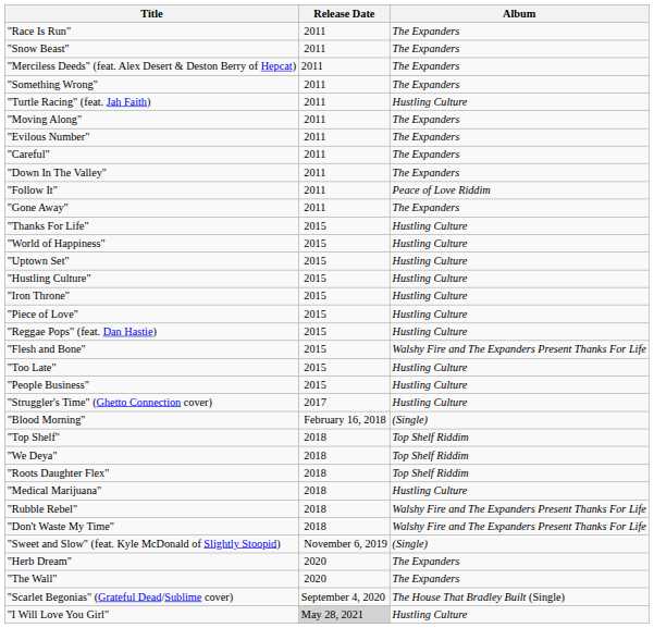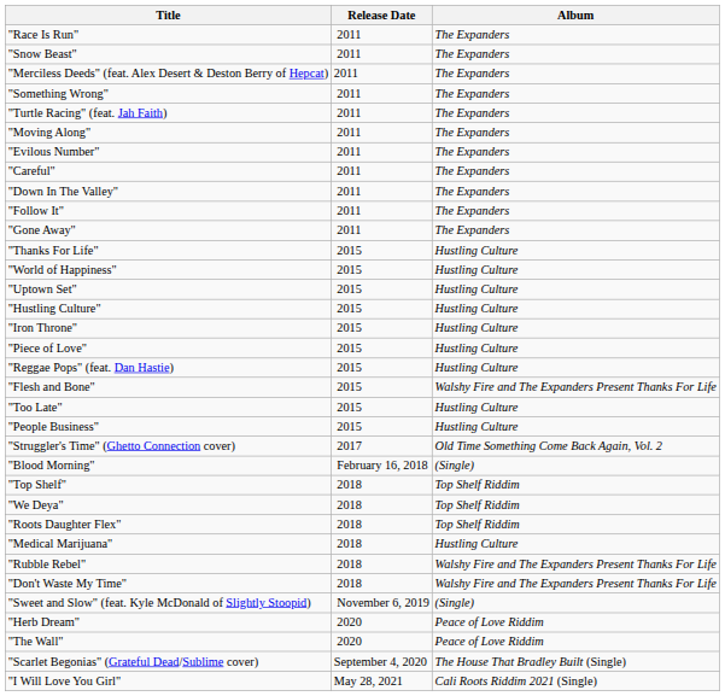 <table class="wikitable">
 <tr>
 <th>Title</th>
 <th>Release Date</th>
 <th>Album</th>
 </tr>
 <tr>
 <td>"Race Is Run"</td>
 <td> 2011</td>
 <td><em>The Expanders</em></td>
 </tr>
 <tr>
 <td>"Snow Beast"</td>
 <td> 2011</td>
 <td><em>The Expanders</em></td>
 </tr>
 <tr>
 <td>"Merciless Deeds" (feat. Alex Desert & Deston Berry of <a href='#'>Hepcat</a>)</td>
 <td>2011</td>
 <td><em>The Expanders</em></td>
 </tr>
 <tr>
 <td>"Something Wrong"</td>
 <td> 2011</td>
 <td><em>The Expanders</em></td>
 </tr>
 <tr>
 <td>"Turtle Racing" (feat. <a href='#'>Jah Faith</a>)</td>
 <td> 2011</td>
-<td><em>Hustling Culture</em></td>
+<td><em>The Expanders</em></td>
 </tr>
 <tr>
 <td>"Moving Along"</td>
 <td> 2011</td>
 <td><em>The Expanders</em></td>
 </tr>
 <tr>
 <td>"Evilous Number"</td>
 <td> 2011</td>
 <td><em>The Expanders</em></td>
 </tr>
 <tr>
 <td>"Careful"</td>
 <td> 2011</td>
 <td><em>The Expanders</em></td>
 </tr>
 <tr>
 <td>"Down In The Valley"</td>
 <td> 2011</td>
 <td><em>The Expanders</em></td>
 </tr>
 <tr>
 <td>"Follow It"</td>
 <td> 2011</td>
-<td><em>Peace of Love Riddim</em></td>
+<td><em>The Expanders</em></td>
 </tr>
 <tr>
 <td>"Gone Away"</td>
 <td> 2011</td>
 <td><em>The Expanders</em></td>
 </tr>
 <tr>
 <td>"Thanks For Life"</td>
 <td> 2015</td>
 <td><em>Hustling Culture</em></td>
 </tr>
 <tr>
 <td>"World of Happiness"</td>
 <td> 2015</td>
 <td><em>Hustling Culture</em></td>
 </tr>
 <tr>
 <td>"Uptown Set"</td>
 <td> 2015</td>
 <td><em>Hustling Culture</em></td>
 </tr>
 <tr>
 <td>"Hustling Culture"</td>
 <td> 2015</td>
 <td><em>Hustling Culture</em></td>
 </tr>
 <tr>
 <td>"Iron Throne"</td>
 <td> 2015</td>
 <td><em>Hustling Culture</em></td>
 </tr>
 <tr>
 <td>"Piece of Love"</td>
 <td> 2015</td>
 <td><em>Hustling Culture</em></td>
 </tr>
 <tr>
 <td>"Reggae Pops" (feat. <a href='#'>Dan Hastie</a>)</td>
 <td> 2015</td>
 <td><em>Hustling Culture</em></td>
 </tr>
 <tr>
 <td>"Flesh and Bone"</td>
 <td> 2015</td>
 <td><em>Walshy Fire and The Expanders Present Thanks For Life</em></td>
 </tr>
 <tr>
 <td>"Too Late"</td>
 <td> 2015</td>
 <td><em>Hustling Culture</em></td>
 </tr>
 <tr>
 <td>"People Business"</td>
 <td> 2015</td>
 <td><em>Hustling Culture</em></td>
 </tr>
 <tr>
 <td>"Struggler's Time" (<a href='#'>Ghetto Connection</a> cover)</td>
 <td> 2017</td>
-<td><em>Hustling Culture</em></td>
+<td><em>Old Time Something Come Back Again, Vol. 2</em></td>
 </tr>
 <tr>
 <td>"Blood Morning"</td>
 <td> February 16, 2018</td>
 <td><em>(Single)</em></td>
 </tr>
 <tr>
 <td>"Top Shelf"</td>
 <td> 2018</td>
 <td><em>Top Shelf Riddim</em></td>
 </tr>
 <tr>
 <td>"We Deya"</td>
 <td> 2018</td>
 <td><em>Top Shelf Riddim</em></td>
 </tr>
 <tr>
 <td>"Roots Daughter Flex"</td>
 <td> 2018</td>
 <td><em>Top Shelf Riddim</em></td>
 </tr>
 <tr>
 <td>"Medical Marijuana"</td>
 <td> 2018</td>
 <td><em>Hustling Culture</em></td>
 </tr>
 <tr>
 <td>"Rubble Rebel"</td>
 <td> 2018</td>
 <td><em>Walshy Fire and The Expanders Present Thanks For Life</em></td>
 </tr>
 <tr>
 <td>"Don't Waste My Time"</td>
 <td> 2018</td>
 <td><em>Walshy Fire and The Expanders Present Thanks For Life</em></td>
 </tr>
 <tr>
 <td>"Sweet and Slow" (feat. Kyle McDonald of <a href='#'>Slightly Stoopid</a>)</td>
 <td> November 6, 2019</td>
 <td><em>(Single)</em></td>
 </tr>
 <tr>
 <td>"Herb Dream"</td>
 <td> 2020</td>
-<td><em>The Expanders</em></td>
+<td><em>Peace of Love Riddim</em></td>
 </tr>
 <tr>
 <td>"The Wall"</td>
 <td> 2020</td>
-<td><em>The Expanders</em></td>
+<td><em>Peace of Love Riddim</em></td>
 </tr>
 <tr>
 <td>"Scarlet Begonias" (<a href='#'>Grateful Dead</a>/<a href='#'>Sublime</a> cover)</td>
 <td>September 4, 2020</td>
 <td><em>The House That Bradley Built</em> (Single)</td>
 </tr>
 <tr>
 <td>"I Will Love You Girl"</td>
-<td style="background: lightgrey;">May 28, 2021</td>
-<td><em>Hustling Culture</em></td>
+<td>May 28, 2021</td>
+<td><em>Cali Roots Riddim 2021</em> (Single)</td>
 </tr>
 </table>
